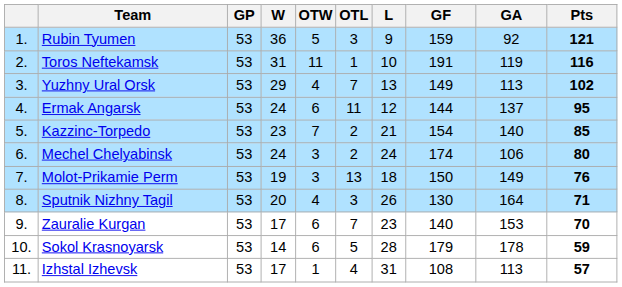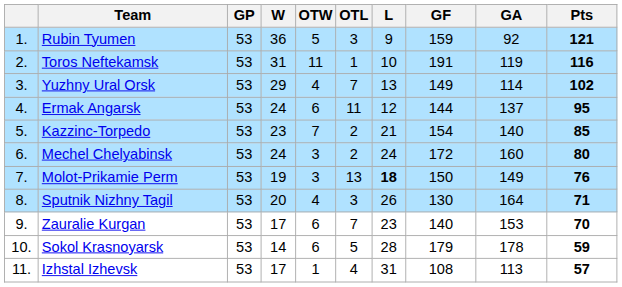 <table class="wikitable">
 <tr>
 <th width="30"></th>
 <th width="200">Team</th>
 <th width="30">GP</th>
 <th width="30">W</th>
 <th width="30">OTW</th>
 <th width="30">OTL</th>
 <th width="30">L</th>
 <th width="70">GF</th>
 <th width="70">GA</th>
 <th width="70">Pts</th>
 </tr>
 <tr bgcolor="#B0E2FF" align="center">
 <td>1.</td>
 <td align="left"><a href='#'>Rubin Tyumen</a></td>
 <td>53</td>
 <td>36</td>
 <td>5</td>
 <td>3</td>
 <td>9</td>
 <td>159</td>
 <td>92</td>
 <td><strong>121</strong></td>
 </tr>
 <tr bgcolor="#B0E2FF" align="center">
 <td>2.</td>
 <td align="left"><a href='#'>Toros Neftekamsk</a></td>
 <td>53</td>
 <td>31</td>
 <td>11</td>
 <td>1</td>
 <td>10</td>
 <td>191</td>
 <td>119</td>
 <td><strong>116</strong></td>
 </tr>
 <tr bgcolor="#B0E2FF" align="center">
 <td>3.</td>
 <td align="left"><a href='#'>Yuzhny Ural Orsk</a></td>
 <td>53</td>
 <td>29</td>
 <td>4</td>
 <td>7</td>
 <td>13</td>
 <td>149</td>
-<td>113</td>
+<td>114</td>
 <td><strong>102</strong></td>
 </tr>
 <tr bgcolor="#B0E2FF" align="center">
 <td>4.</td>
 <td align="left"><a href='#'>Ermak Angarsk</a></td>
 <td>53</td>
 <td>24</td>
 <td>6</td>
 <td>11</td>
 <td>12</td>
 <td>144</td>
 <td>137</td>
 <td><strong>95</strong></td>
 </tr>
 <tr bgcolor="#B0E2FF" align="center">
 <td>5.</td>
 <td align="left"><a href='#'>Kazzinc-Torpedo</a></td>
 <td>53</td>
 <td>23</td>
 <td>7</td>
 <td>2</td>
 <td>21</td>
 <td>154</td>
 <td>140</td>
 <td><strong>85</strong></td>
 </tr>
 <tr bgcolor="#B0E2FF" align="center">
 <td>6.</td>
 <td align="left"><a href='#'>Mechel Chelyabinsk</a></td>
 <td>53</td>
 <td>24</td>
 <td>3</td>
 <td>2</td>
 <td>24</td>
-<td>174</td>
-<td>106</td>
+<td>172</td>
+<td>160</td>
 <td><strong>80</strong></td>
 </tr>
 <tr bgcolor="#B0E2FF" align="center">
 <td>7.</td>
 <td align="left"><a href='#'>Molot-Prikamie Perm</a></td>
 <td>53</td>
 <td>19</td>
 <td>3</td>
 <td>13</td>
-<td>18</td>
+<td><strong>18</strong></td>
 <td>150</td>
 <td>149</td>
 <td><strong>76</strong></td>
 </tr>
 <tr bgcolor="#B0E2FF" align="center">
 <td>8.</td>
 <td align="left"><a href='#'>Sputnik Nizhny Tagil</a></td>
 <td>53</td>
 <td>20</td>
 <td>4</td>
 <td>3</td>
 <td>26</td>
 <td>130</td>
 <td>164</td>
 <td><strong>71</strong></td>
 </tr>
 <tr bgcolor="#FFFFFF" align="center">
 <td>9.</td>
 <td align="left"><a href='#'>Zauralie Kurgan</a></td>
 <td>53</td>
 <td>17</td>
 <td>6</td>
 <td>7</td>
 <td>23</td>
 <td>140</td>
 <td>153</td>
 <td><strong>70</strong></td>
 </tr>
 <tr bgcolor="#FFFFFF" align="center">
 <td>10.</td>
 <td align="left"><a href='#'>Sokol Krasnoyarsk</a></td>
 <td>53</td>
 <td>14</td>
 <td>6</td>
 <td>5</td>
 <td>28</td>
 <td>179</td>
 <td>178</td>
 <td><strong>59</strong></td>
 </tr>
 <tr bgcolor="#FFFFFF" align="center">
 <td>11.</td>
 <td align="left"><a href='#'>Izhstal Izhevsk</a></td>
 <td>53</td>
 <td>17</td>
 <td>1</td>
 <td>4</td>
 <td>31</td>
 <td>108</td>
 <td>113</td>
 <td><strong>57</strong></td>
 </tr>
 </table>
